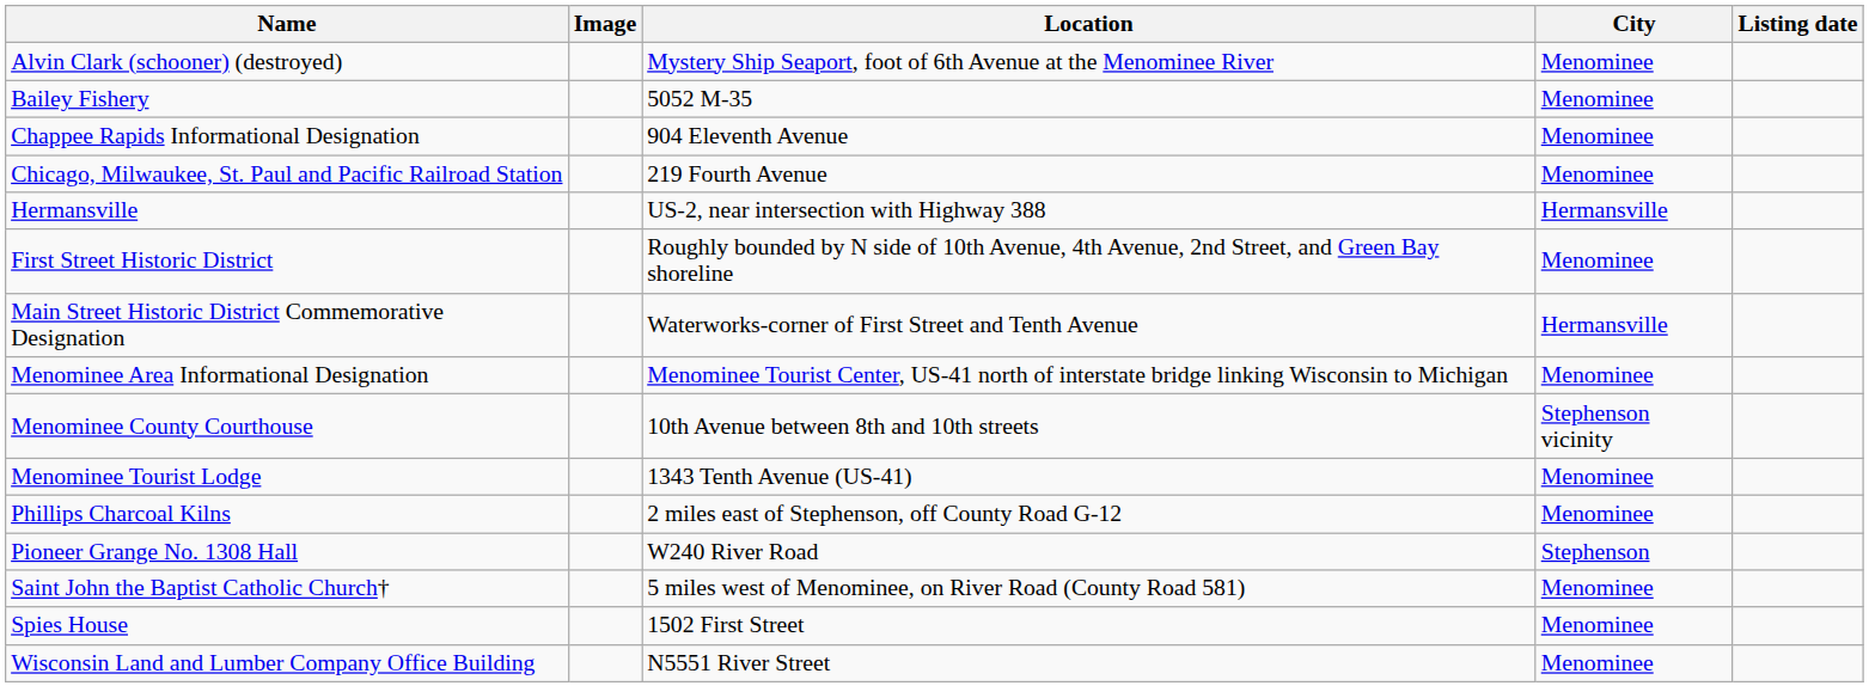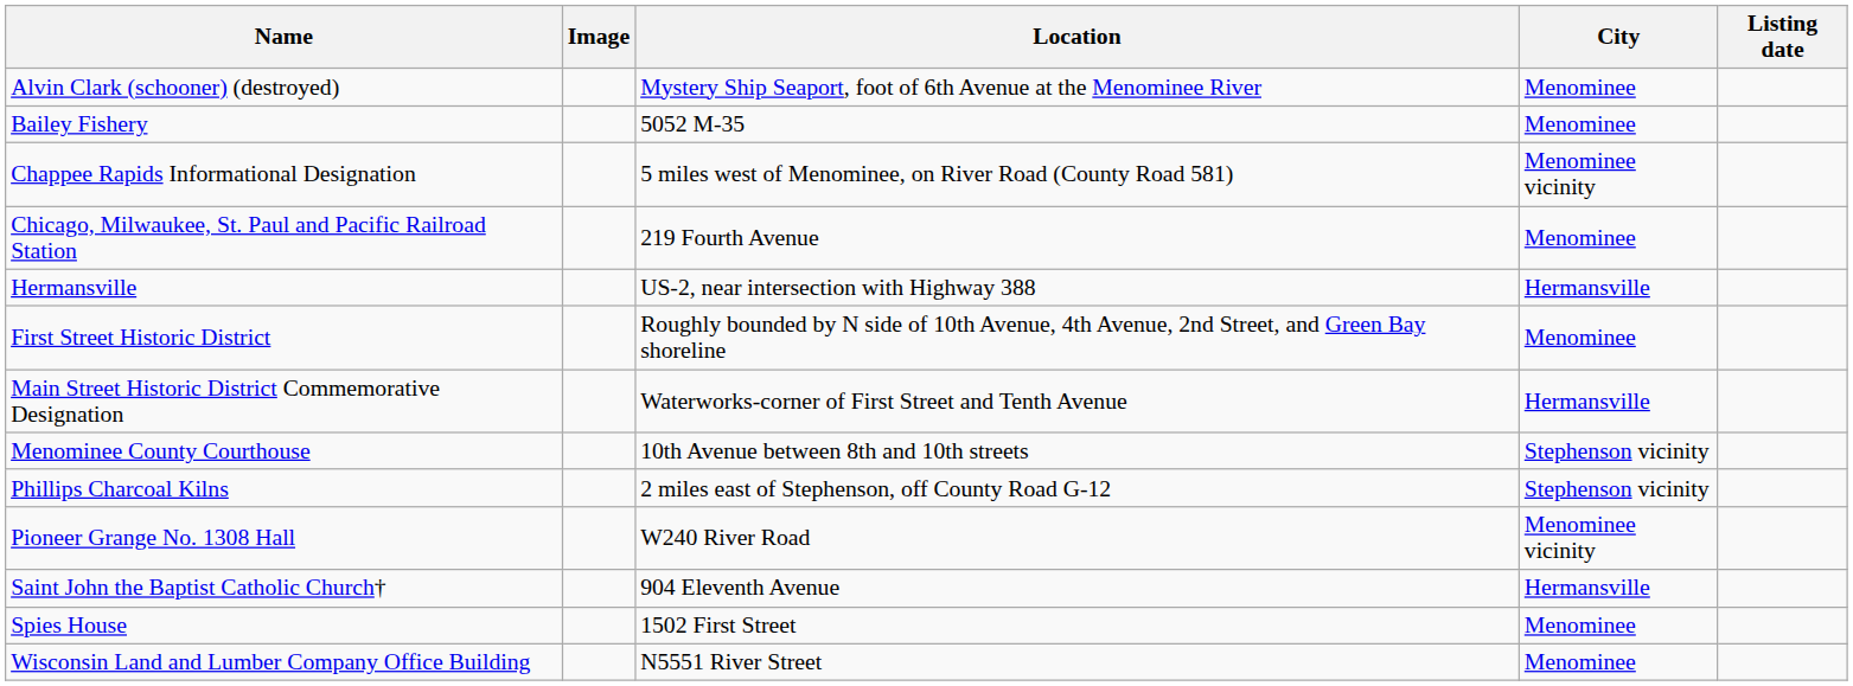 <table class="wikitable sortable" style="width:100%">
 <tr>
 <th>Name</th>
 <th>Image</th>
 <th>Location</th>
 <th>City</th>
 <th>Listing date</th>
 </tr>
 <tr>
 <td><a href='#'>Alvin Clark (schooner)</a> (destroyed)</td>
 <td></td>
 <td><a href='#'>Mystery Ship Seaport</a>, foot of 6th Avenue at the <a href='#'>Menominee River</a></td>
 <td><a href='#'>Menominee</a></td>
 <td></td>
 </tr>
 <tr>
 <td><a href='#'>Bailey Fishery</a></td>
 <td></td>
 <td>5052 M-35</td>
 <td><a href='#'>Menominee</a></td>
 <td></td>
 </tr>
 <tr>
 <td><a href='#'>Chappee Rapids</a> Informational Designation</td>
 <td></td>
-<td>904 Eleventh Avenue</td>
-<td><a href='#'>Menominee</a></td>
+<td>5 miles west of Menominee, on River Road (County Road 581)</td>
+<td><a href='#'>Menominee</a> vicinity</td>
 <td></td>
 </tr>
 <tr>
 <td><a href='#'>Chicago, Milwaukee, St. Paul and Pacific Railroad Station</a></td>
 <td></td>
 <td>219 Fourth Avenue</td>
 <td><a href='#'>Menominee</a></td>
 <td></td>
 </tr>
 <tr>
 <td><a href='#'>Hermansville</a></td>
 <td></td>
 <td>US-2, near intersection with Highway 388</td>
 <td><a href='#'>Hermansville</a></td>
 <td></td>
 </tr>
 <tr>
 <td><a href='#'>First Street Historic District</a></td>
 <td></td>
 <td>Roughly bounded by N side of 10th Avenue, 4th Avenue, 2nd Street, and <a href='#'>Green Bay</a> shoreline</td>
 <td><a href='#'>Menominee</a></td>
 <td></td>
 </tr>
 <tr>
 <td><a href='#'>Main Street Historic District</a> Commemorative Designation</td>
 <td></td>
 <td>Waterworks-corner of First Street and Tenth Avenue</td>
 <td><a href='#'>Hermansville</a></td>
 <td></td>
 </tr>
 <tr>
-<td><a href='#'>Menominee Area</a> Informational Designation</td>
-<td></td>
-<td><a href='#'>Menominee Tourist Center</a>, US-41 north of interstate bridge linking Wisconsin to Michigan</td>
-<td><a href='#'>Menominee</a></td>
-<td></td>
-</tr>
-<tr>
 <td><a href='#'>Menominee County Courthouse</a></td>
 <td></td>
 <td>10th Avenue between 8th and 10th streets</td>
 <td><a href='#'>Stephenson</a> vicinity</td>
 <td></td>
 </tr>
 <tr>
-<td><a href='#'>Menominee Tourist Lodge</a></td>
-<td></td>
-<td>1343 Tenth Avenue (US-41)</td>
-<td><a href='#'>Menominee</a></td>
-<td></td>
-</tr>
-<tr>
 <td><a href='#'>Phillips Charcoal Kilns</a></td>
 <td></td>
 <td>2 miles east of Stephenson, off County Road G-12</td>
-<td><a href='#'>Menominee</a></td>
+<td><a href='#'>Stephenson</a> vicinity</td>
 <td></td>
 </tr>
 <tr>
 <td><a href='#'>Pioneer Grange No. 1308 Hall</a></td>
 <td></td>
 <td>W240 River Road</td>
-<td><a href='#'>Stephenson</a></td>
+<td><a href='#'>Menominee</a> vicinity</td>
 <td></td>
 </tr>
 <tr>
 <td><a href='#'>Saint John the Baptist Catholic Church</a>†</td>
 <td></td>
-<td>5 miles west of Menominee, on River Road (County Road 581)</td>
-<td><a href='#'>Menominee</a></td>
+<td>904 Eleventh Avenue</td>
+<td><a href='#'>Hermansville</a></td>
 <td></td>
 </tr>
 <tr>
 <td><a href='#'>Spies House</a></td>
 <td></td>
 <td>1502 First Street</td>
 <td><a href='#'>Menominee</a></td>
 <td></td>
 </tr>
 <tr>
 <td><a href='#'>Wisconsin Land and Lumber Company Office Building</a></td>
 <td></td>
 <td>N5551 River Street</td>
 <td><a href='#'>Menominee</a></td>
 <td></td>
 </tr>
 </table>
